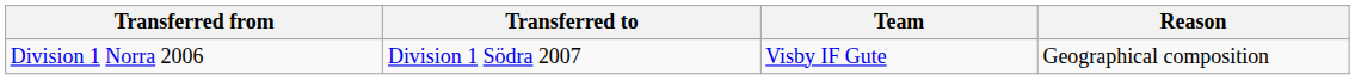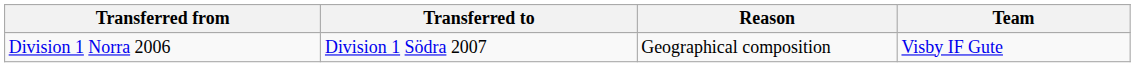 <table class="wikitable" style="text-align: left;">
 <tr>
 <th style="width: 275px;">Transferred from</th>
 <th style="width: 275px;">Transferred to</th>
+<th style="width: 225px;">Reason</th>
 <th style="width: 200px;">Team</th>
-<th style="width: 225px;">Reason</th>
 </tr>
 <tr>
 <td><a href='#'>Division 1</a> <a href='#'>Norra</a> 2006</td>
 <td><a href='#'>Division 1</a> <a href='#'>Södra</a> 2007</td>
+<td>Geographical composition</td>
 <td><a href='#'>Visby IF Gute</a></td>
-<td>Geographical composition</td>
 </tr>
 </table>
